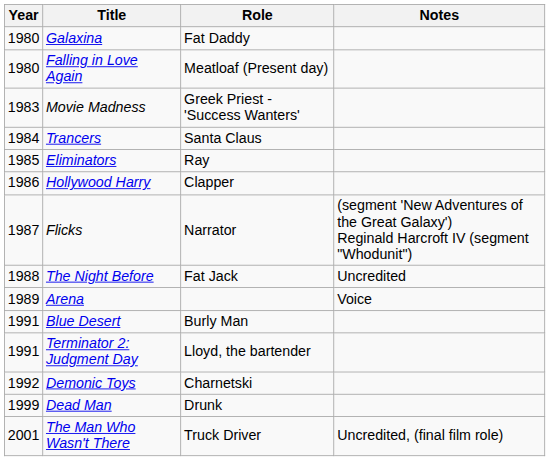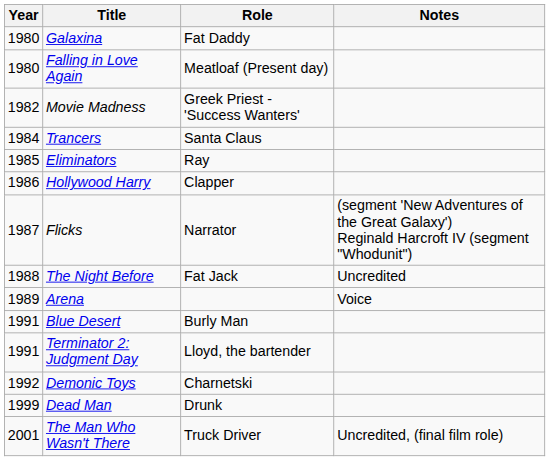 <table class="wikitable">
 <tr>
 <th>Year</th>
 <th>Title</th>
 <th>Role</th>
 <th>Notes</th>
 </tr>
 <tr>
 <td>1980</td>
 <td><em><a href='#'>Galaxina</a></em></td>
 <td>Fat Daddy</td>
 <td></td>
 </tr>
 <tr>
 <td>1980</td>
 <td><em><a href='#'>Falling in Love Again</a></em></td>
 <td>Meatloaf (Present day)</td>
 <td></td>
 </tr>
 <tr>
-<td>1983</td>
+<td>1982</td>
 <td><em>Movie Madness</em></td>
 <td>Greek Priest - 'Success Wanters'</td>
 <td></td>
 </tr>
 <tr>
 <td>1984</td>
 <td><em><a href='#'>Trancers</a></em></td>
 <td>Santa Claus</td>
 <td></td>
 </tr>
 <tr>
 <td>1985</td>
 <td><em><a href='#'>Eliminators</a></em></td>
 <td>Ray</td>
 <td></td>
 </tr>
 <tr>
 <td>1986</td>
 <td><em><a href='#'>Hollywood Harry</a></em></td>
 <td>Clapper</td>
 <td></td>
 </tr>
 <tr>
 <td>1987</td>
 <td><em>Flicks</em></td>
 <td>Narrator</td>
 <td>(segment 'New Adventures of the Great Galaxy')<br>Reginald Harcroft IV (segment "Whodunit")</td>
 </tr>
 <tr>
 <td>1988</td>
 <td><em><a href='#'>The Night Before</a></em></td>
 <td>Fat Jack</td>
 <td>Uncredited</td>
 </tr>
 <tr>
 <td>1989</td>
 <td><em><a href='#'>Arena</a></em></td>
 <td></td>
 <td>Voice</td>
 </tr>
 <tr>
 <td>1991</td>
 <td><em><a href='#'>Blue Desert</a></em></td>
 <td>Burly Man</td>
 <td></td>
 </tr>
 <tr>
 <td>1991</td>
 <td><em><a href='#'>Terminator 2: Judgment Day</a></em></td>
 <td>Lloyd, the bartender</td>
 <td></td>
 </tr>
 <tr>
 <td>1992</td>
 <td><em><a href='#'>Demonic Toys</a></em></td>
 <td>Charnetski</td>
 <td></td>
 </tr>
 <tr>
 <td>1999</td>
 <td><em><a href='#'>Dead Man</a></em></td>
 <td>Drunk</td>
 <td></td>
 </tr>
 <tr>
 <td>2001</td>
 <td><em><a href='#'>The Man Who Wasn't There</a></em></td>
 <td>Truck Driver</td>
 <td>Uncredited, (final film role)</td>
 </tr>
 </table>
